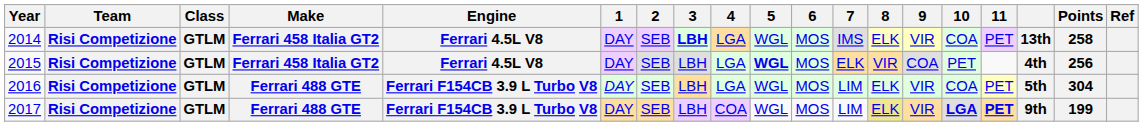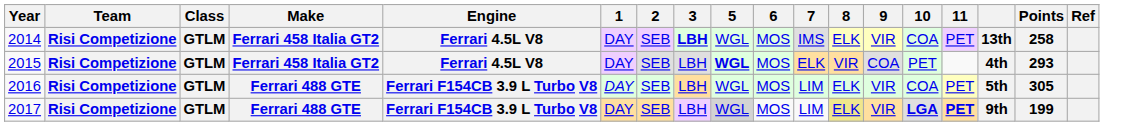 <table class="wikitable" style="text-align:center; font-size:85%">
 <tr>
 <th>Year</th>
 <th>Team</th>
 <th>Class</th>
 <th>Make</th>
 <th>Engine</th>
 <th>1</th>
 <th>2</th>
 <th>3</th>
-<th>4</th>
 <th>5</th>
 <th>6</th>
 <th>7</th>
 <th>8</th>
 <th>9</th>
 <th>10</th>
 <th>11</th>
 <th></th>
 <th>Points</th>
 <th>Ref</th>
 </tr>
 <tr>
 <td><a href='#'>2014</a></td>
 <th nowrap><a href='#'>Risi Competizione</a></th>
 <th>GTLM</th>
 <th nowrap><a href='#'>Ferrari 458 Italia GT2</a></th>
 <th nowrap><a href='#'>Ferrari</a> 4.5L V8</th>
 <td style="background:#efcfff;"><a href='#'>DAY</a><br></td>
 <td style="background:#efcfff;"><a href='#'>SEB</a><br></td>
 <td style="background:#dfffdf;"><strong><a href='#'>LBH</a></strong><br></td>
-<td style="background:#ffdf9f;"><a href='#'>LGA</a><br></td>
 <td style="background:#dfffdf;"><a href='#'>WGL</a><br></td>
 <td style="background:#dfffdf;"><a href='#'>MOS</a><br></td>
 <td style="background:#dfdfdf;"><a href='#'>IMS</a><br></td>
 <td style="background:#FFFFBF;"><a href='#'>ELK</a><br></td>
 <td style="background:#FFFFBF;"><a href='#'>VIR</a><br></td>
 <td style="background:#dfffdf;"><a href='#'>COA</a><br></td>
 <td style="background:#efcfff;"><a href='#'>PET</a><br></td>
 <th>13th</th>
 <th>258</th>
 <th></th>
 </tr>
 <tr>
 <td><a href='#'>2015</a></td>
 <th nowrap><a href='#'>Risi Competizione</a></th>
 <th>GTLM</th>
 <th nowrap><a href='#'>Ferrari 458 Italia GT2</a></th>
 <th nowrap><a href='#'>Ferrari</a> 4.5L V8</th>
 <td style="background:#efcfff;"><a href='#'>DAY</a><br></td>
 <td style="background:#dfdfdf;"><a href='#'>SEB</a><br></td>
 <td style="background:#dfdfdf;"><a href='#'>LBH</a><br></td>
-<td style="background:#DFFFDF;"><a href='#'>LGA</a><br></td>
 <td style="background:#DFFFDF;"><strong><a href='#'>WGL</a></strong><br></td>
 <td style="background:#dfffdf;"><a href='#'>MOS</a><br></td>
 <td style="background:#ffdf9f;"><a href='#'>ELK</a><br></td>
 <td style="background:#ffdf9f;"><a href='#'>VIR</a><br></td>
 <td style="background:#dfdfdf;"><a href='#'>COA</a><br></td>
 <td style="background:#DFFFDF;"><a href='#'>PET</a><br></td>
 <td></td>
 <th>4th</th>
-<th>256</th>
+<th>293</th>
 <th></th>
 </tr>
 <tr>
 <td><a href='#'>2016</a></td>
 <th nowrap><a href='#'>Risi Competizione</a></th>
 <th>GTLM</th>
 <th nowrap><a href='#'>Ferrari 488 GTE</a></th>
 <th nowrap><a href='#'>Ferrari F154CB</a> 3.9 L <a href='#'>Turbo</a> <a href='#'>V8</a></th>
 <td style="background:#DFFFDF;"><em><a href='#'>DAY</a></em><br></td>
 <td style="background:#DFFFDF;"><a href='#'>SEB</a><br></td>
 <td style="background:#ffdf9f;"><a href='#'>LBH</a><br></td>
-<td style="background:#DFFFDF;"><a href='#'>LGA</a><br></td>
 <td style="background:#dfffdf;"><a href='#'>WGL</a><br></td>
 <td style="background:#DFFFDF;"><a href='#'>MOS</a><br></td>
 <td style="background:#DFFFDF;"><a href='#'>LIM</a><br></td>
 <td style="background:#DFFFDF;"><a href='#'>ELK</a><br></td>
 <td style="background:#DFFFDF;"><a href='#'>VIR</a><br></td>
 <td style="background:#DFFFDF;"><a href='#'>COA</a><br></td>
 <td style="background:#FFFFBF;"><a href='#'>PET</a><br></td>
 <th>5th</th>
-<th>304</th>
+<th>305</th>
 <th></th>
 </tr>
 <tr>
 <td><a href='#'>2017</a></td>
 <th nowrap><a href='#'>Risi Competizione</a></th>
 <th>GTLM</th>
 <th nowrap><a href='#'>Ferrari 488 GTE</a></th>
 <th nowrap><a href='#'>Ferrari F154CB</a> 3.9 L <a href='#'>Turbo</a> <a href='#'>V8</a></th>
 <td style="background:#ffdf9f;"><a href='#'>DAY</a><br></td>
 <td style="background:#ffdf9f;"><a href='#'>SEB</a><br></td>
 <td style="background:#efcfff;"><a href='#'>LBH</a><br></td>
-<td style="background:#efcfff;"><a href='#'>COA</a><br></td>
-<td><a href='#'>WGL</a></td>
+<td style="background: lightgrey;"><a href='#'>WGL</a></td>
 <td><a href='#'>MOS</a></td>
 <td><a href='#'>LIM</a></td>
 <td style="background: khaki;"><a href='#'>ELK</a></td>
 <td style="background:#ffdf9f;"><a href='#'>VIR</a><br></td>
 <td style="background:#DFDFDF;"><strong><a href='#'>LGA</a></strong><br></td>
 <td style="background:#ffdf9f;"><strong><a href='#'>PET</a></strong><br></td>
 <th>9th</th>
 <th>199</th>
 <th></th>
 </tr>
 </table>
